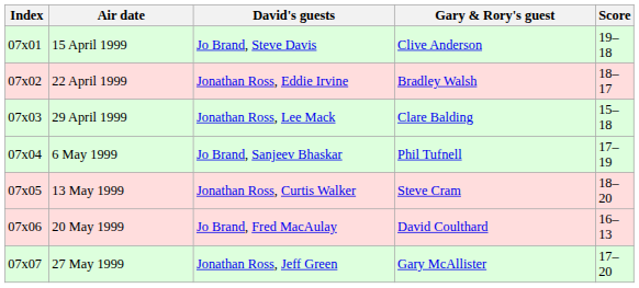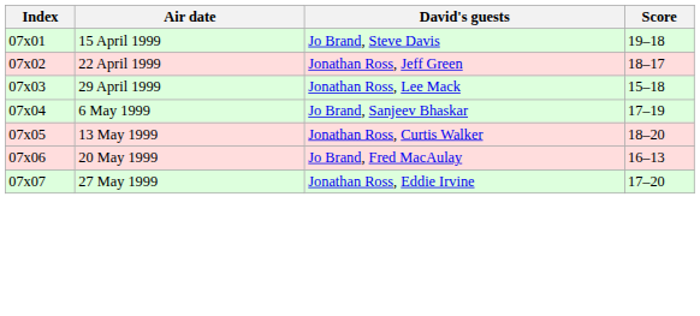 <table class="wikitable" style="width:745px;">
 <tr>
 <th style="width:7%;">Index</th>
 <th style="width:23%;">Air date</th>
 <th style="width:32%;">David's guests</th>
-<th style="width:32%;">Gary & Rory's guest</th>
 <th style="width:7%;">Score</th>
 </tr>
 <tr style="background:#dfd;">
 <td>07x01</td>
 <td>15 April 1999</td>
 <td><a href='#'>Jo Brand</a>, <a href='#'>Steve Davis</a></td>
-<td><a href='#'>Clive Anderson</a></td>
 <td>19–18</td>
 </tr>
 <tr style="background:#fdd;">
 <td>07x02</td>
 <td>22 April 1999</td>
-<td><a href='#'>Jonathan Ross</a>, <a href='#'>Eddie Irvine</a></td>
-<td><a href='#'>Bradley Walsh</a></td>
+<td><a href='#'>Jonathan Ross</a>, <a href='#'>Jeff Green</a></td>
 <td>18–17</td>
 </tr>
 <tr style="background:#dfd;">
 <td>07x03</td>
 <td>29 April 1999</td>
 <td><a href='#'>Jonathan Ross</a>, <a href='#'>Lee Mack</a></td>
-<td><a href='#'>Clare Balding</a></td>
 <td>15–18</td>
 </tr>
 <tr style="background:#dfd;">
 <td>07x04</td>
 <td>6 May 1999</td>
 <td><a href='#'>Jo Brand</a>, <a href='#'>Sanjeev Bhaskar</a></td>
-<td><a href='#'>Phil Tufnell</a></td>
 <td>17–19</td>
 </tr>
 <tr style="background:#fdd;">
 <td>07x05</td>
 <td>13 May 1999</td>
 <td><a href='#'>Jonathan Ross</a>, <a href='#'>Curtis Walker</a></td>
-<td><a href='#'>Steve Cram</a></td>
 <td>18–20</td>
 </tr>
 <tr style="background:#fdd;">
 <td>07x06</td>
 <td>20 May 1999</td>
 <td><a href='#'>Jo Brand</a>, <a href='#'>Fred MacAulay</a></td>
-<td><a href='#'>David Coulthard</a></td>
 <td>16–13</td>
 </tr>
 <tr style="background:#dfd;">
 <td>07x07</td>
 <td>27 May 1999</td>
-<td><a href='#'>Jonathan Ross</a>, <a href='#'>Jeff Green</a></td>
-<td><a href='#'>Gary McAllister</a></td>
+<td><a href='#'>Jonathan Ross</a>, <a href='#'>Eddie Irvine</a></td>
 <td>17–20</td>
 </tr>
 </table>
